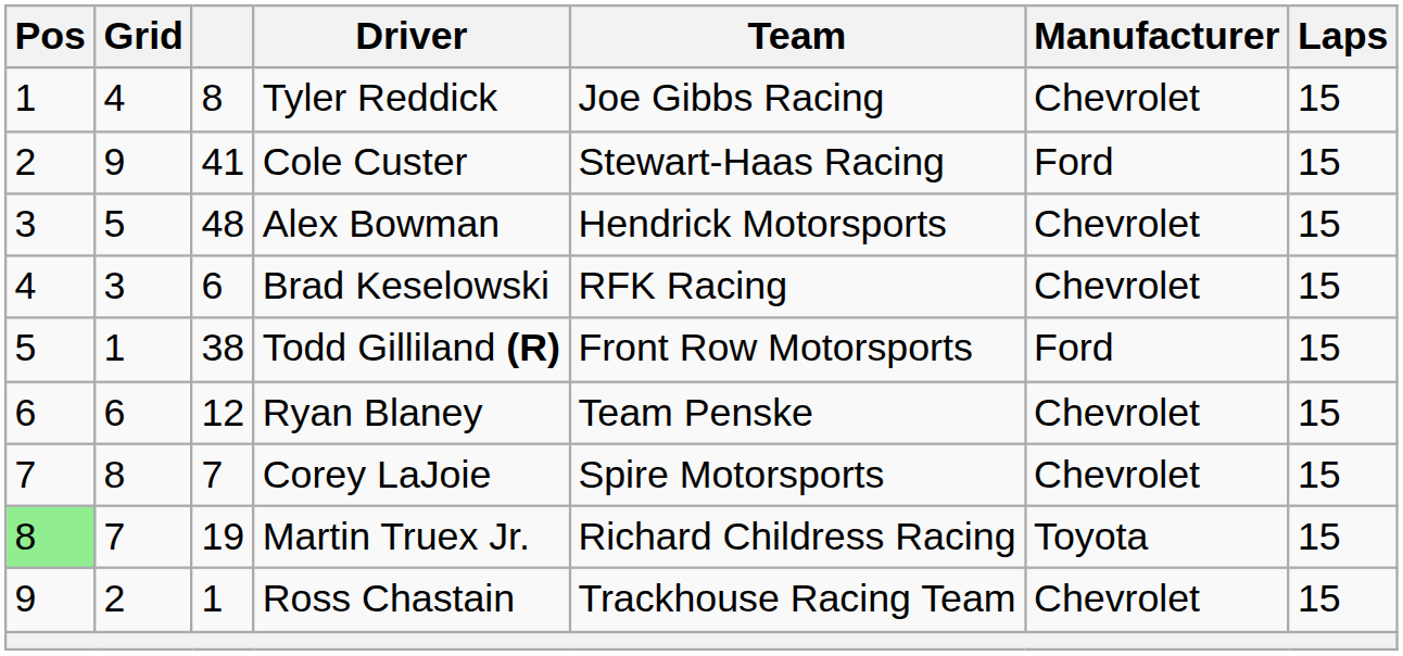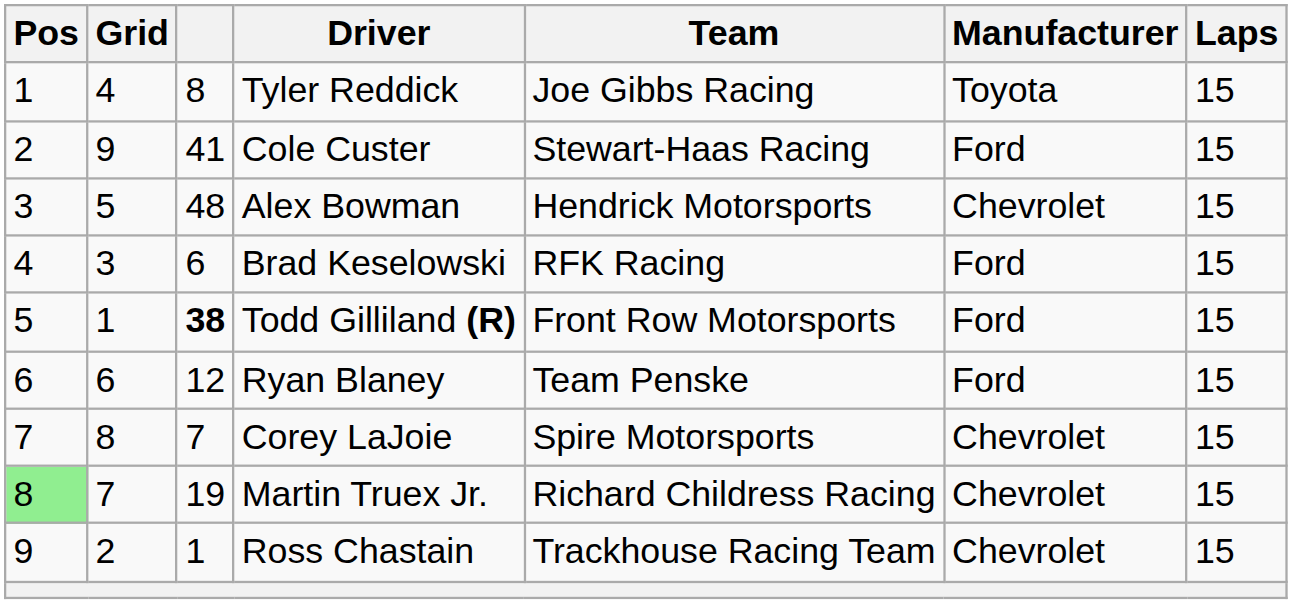 <table class="wikitable" style="font-size:98%">
 <tr>
 <th>Pos</th>
 <th>Grid</th>
 <th></th>
 <th>Driver</th>
 <th>Team</th>
 <th>Manufacturer</th>
 <th>Laps</th>
 </tr>
 <tr>
 <td>1</td>
 <td>4</td>
 <td>8</td>
 <td>Tyler Reddick</td>
 <td>Joe Gibbs Racing</td>
-<td>Chevrolet</td>
+<td>Toyota</td>
 <td>15</td>
 </tr>
 <tr>
 <td>2</td>
 <td>9</td>
 <td>41</td>
 <td>Cole Custer</td>
 <td>Stewart-Haas Racing</td>
 <td>Ford</td>
 <td>15</td>
 </tr>
 <tr>
 <td>3</td>
 <td>5</td>
 <td>48</td>
 <td>Alex Bowman</td>
 <td>Hendrick Motorsports</td>
 <td>Chevrolet</td>
 <td>15</td>
 </tr>
 <tr>
 <td>4</td>
 <td>3</td>
 <td>6</td>
 <td>Brad Keselowski</td>
 <td>RFK Racing</td>
-<td>Chevrolet</td>
+<td>Ford</td>
 <td>15</td>
 </tr>
 <tr>
 <td>5</td>
 <td>1</td>
-<td>38</td>
+<td><strong>38</strong></td>
 <td>Todd Gilliland <strong>(R)</strong></td>
 <td>Front Row Motorsports</td>
 <td>Ford</td>
 <td>15</td>
 </tr>
 <tr>
 <td>6</td>
 <td>6</td>
 <td>12</td>
 <td>Ryan Blaney</td>
 <td>Team Penske</td>
-<td>Chevrolet</td>
+<td>Ford</td>
 <td>15</td>
 </tr>
 <tr>
 <td>7</td>
 <td>8</td>
 <td>7</td>
 <td>Corey LaJoie</td>
 <td>Spire Motorsports</td>
 <td>Chevrolet</td>
 <td>15</td>
 </tr>
 <tr>
 <td style="background: lightgreen;">8</td>
 <td>7</td>
 <td>19</td>
 <td>Martin Truex Jr.</td>
 <td>Richard Childress Racing</td>
-<td>Toyota</td>
+<td>Chevrolet</td>
 <td>15</td>
 </tr>
 <tr>
 <td>9</td>
 <td>2</td>
 <td>1</td>
 <td>Ross Chastain</td>
 <td>Trackhouse Racing Team</td>
 <td>Chevrolet</td>
 <td>15</td>
 </tr>
 <tr>
 <th colspan="7"></th>
 </tr>
 </table>
